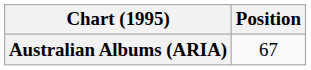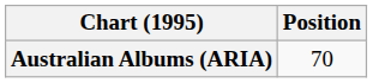 <table class="wikitable plainrowheaders">
 <tr>
 <th scope="col">Chart (1995)</th>
 <th scope="col">Position</th>
 </tr>
 <tr>
 <th scope="row">Australian Albums (ARIA)</th>
-<td style="text-align:center;">67</td>
+<td style="text-align:center;">70</td>
 </tr>
 </table>
